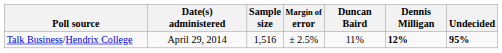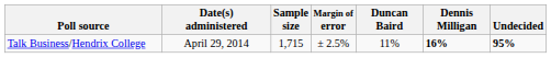 <table class="wikitable">
 <tr valign= bottom>
 <th style="width:220px;">Poll source</th>
 <th style="width:150px;">Date(s)<br>administered</th>
 <th class=small>Sample<br>size</th>
 <th class=small><small>Margin of</small><br>error</th>
 <th style="width:90px;">Duncan<br>Baird</th>
 <th style="width:90px;">Dennis<br>Milligan</th>
 <th style="width:50px;">Undecided</th>
 </tr>
 <tr>
 <td><a href='#'>Talk Business</a>/<a href='#'>Hendrix College</a></td>
 <td align=center>April 29, 2014</td>
-<td align=center>1,516</td>
+<td align=center>1,715</td>
 <td align=center>± 2.5%</td>
 <td align=center>11%</td>
-<td><strong>12%</strong></td>
+<td><strong>16%</strong></td>
 <td><strong>95%</strong></td>
 </tr>
 </table>
